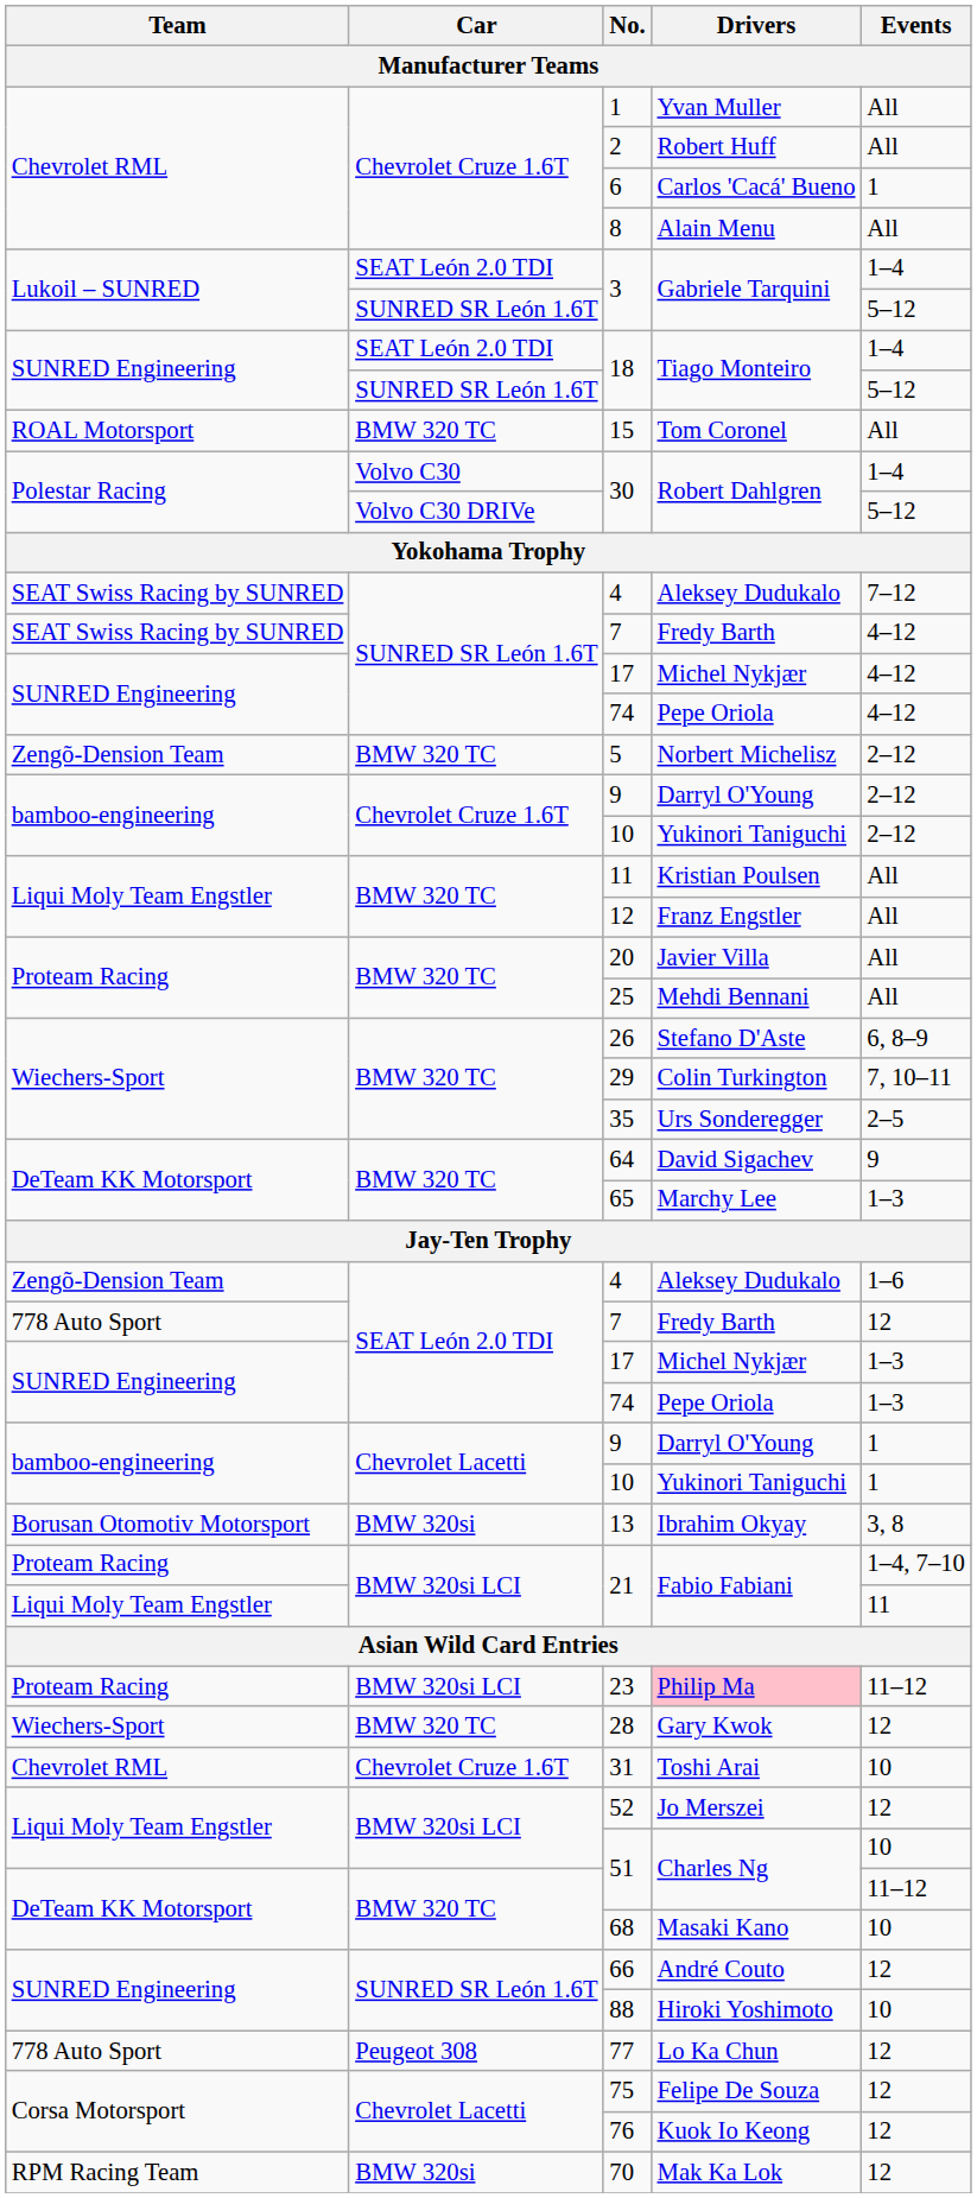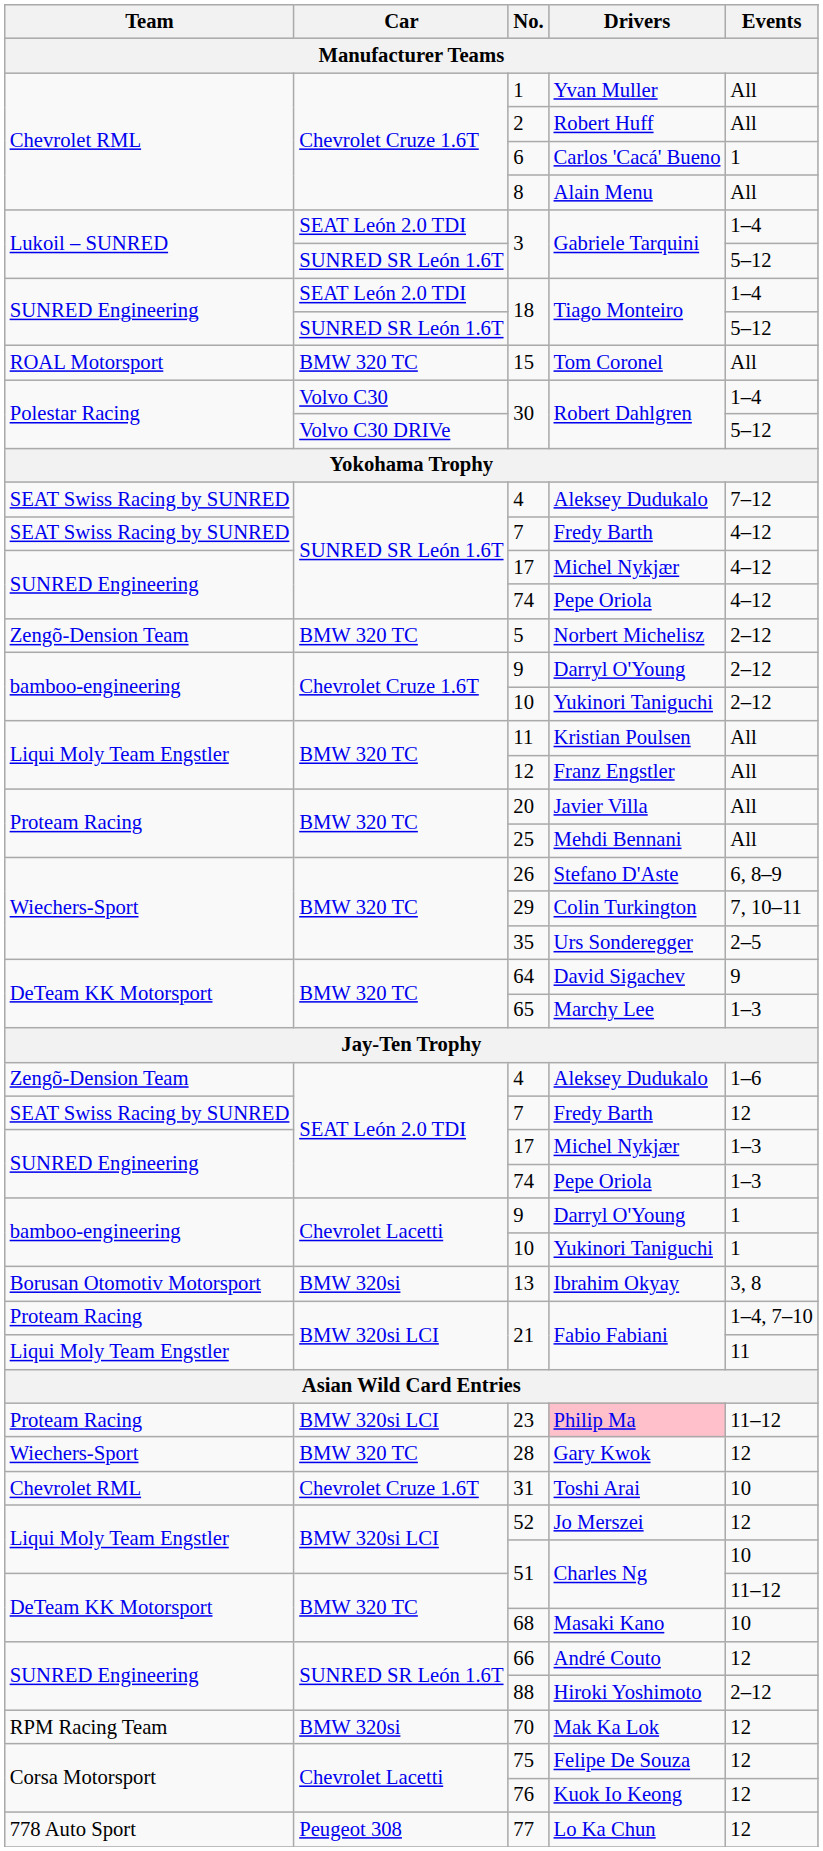 <table class="wikitable sortable" style="font-size: 85%">
 <tr>
 <th>Team</th>
 <th>Car</th>
 <th>No.</th>
 <th>Drivers</th>
 <th>Events</th>
 </tr>
 <tr>
 <th colspan=5>Manufacturer Teams</th>
 </tr>
 <tr>
 <td rowspan="4"> <a href='#'>Chevrolet RML</a></td>
 <td rowspan="4"><a href='#'>Chevrolet Cruze 1.6T</a></td>
 <td>1</td>
 <td> <a href='#'>Yvan Muller</a></td>
 <td>All</td>
 </tr>
 <tr>
 <td>2</td>
 <td> <a href='#'>Robert Huff</a></td>
 <td>All</td>
 </tr>
 <tr>
 <td>6</td>
 <td> <a href='#'>Carlos 'Cacá' Bueno</a></td>
 <td>1</td>
 </tr>
 <tr>
 <td>8</td>
 <td> <a href='#'>Alain Menu</a></td>
 <td>All</td>
 </tr>
 <tr>
 <td rowspan=2> <a href='#'>Lukoil – SUNRED</a></td>
 <td><a href='#'>SEAT León 2.0 TDI</a></td>
 <td rowspan=2>3</td>
 <td rowspan=2> <a href='#'>Gabriele Tarquini</a></td>
 <td>1–4</td>
 </tr>
 <tr>
 <td><a href='#'>SUNRED SR León 1.6T</a></td>
 <td>5–12</td>
 </tr>
 <tr>
 <td rowspan=2> <a href='#'>SUNRED Engineering</a></td>
 <td><a href='#'>SEAT León 2.0 TDI</a></td>
 <td rowspan=2>18</td>
 <td rowspan=2> <a href='#'>Tiago Monteiro</a></td>
 <td>1–4</td>
 </tr>
 <tr>
 <td><a href='#'>SUNRED SR León 1.6T</a></td>
 <td>5–12</td>
 </tr>
 <tr>
 <td> <a href='#'>ROAL Motorsport</a></td>
 <td><a href='#'>BMW 320 TC</a></td>
 <td>15</td>
 <td> <a href='#'>Tom Coronel</a></td>
 <td>All</td>
 </tr>
 <tr>
 <td rowspan=2> <a href='#'>Polestar Racing</a></td>
 <td><a href='#'>Volvo C30</a></td>
 <td rowspan=2>30</td>
 <td rowspan=2> <a href='#'>Robert Dahlgren</a></td>
 <td>1–4</td>
 </tr>
 <tr>
 <td><a href='#'>Volvo C30 DRIVe</a></td>
 <td>5–12</td>
 </tr>
 <tr>
 <th colspan=5>Yokohama Trophy</th>
 </tr>
 <tr>
 <td> <a href='#'>SEAT Swiss Racing by SUNRED</a></td>
 <td rowspan=4><a href='#'>SUNRED SR León 1.6T</a></td>
 <td>4</td>
 <td> <a href='#'>Aleksey Dudukalo</a></td>
 <td>7–12</td>
 </tr>
 <tr>
 <td> <a href='#'>SEAT Swiss Racing by SUNRED</a></td>
 <td>7</td>
 <td> <a href='#'>Fredy Barth</a></td>
 <td>4–12</td>
 </tr>
 <tr>
 <td rowspan=2> <a href='#'>SUNRED Engineering</a></td>
 <td>17</td>
 <td> <a href='#'>Michel Nykjær</a></td>
 <td>4–12</td>
 </tr>
 <tr>
 <td>74</td>
 <td> <a href='#'>Pepe Oriola</a></td>
 <td>4–12</td>
 </tr>
 <tr>
 <td> <a href='#'>Zengõ-Dension Team</a></td>
 <td><a href='#'>BMW 320 TC</a></td>
 <td>5</td>
 <td> <a href='#'>Norbert Michelisz</a></td>
 <td>2–12</td>
 </tr>
 <tr>
 <td rowspan=2> <a href='#'>bamboo-engineering</a></td>
 <td rowspan=2><a href='#'>Chevrolet Cruze 1.6T</a></td>
 <td>9</td>
 <td> <a href='#'>Darryl O'Young</a></td>
 <td>2–12</td>
 </tr>
 <tr>
 <td>10</td>
 <td> <a href='#'>Yukinori Taniguchi</a></td>
 <td>2–12</td>
 </tr>
 <tr>
 <td rowspan=2> <a href='#'>Liqui Moly Team Engstler</a></td>
 <td rowspan=2><a href='#'>BMW 320 TC</a></td>
 <td>11</td>
 <td> <a href='#'>Kristian Poulsen</a></td>
 <td>All</td>
 </tr>
 <tr>
 <td>12</td>
 <td> <a href='#'>Franz Engstler</a></td>
 <td>All</td>
 </tr>
 <tr>
 <td rowspan=2> <a href='#'>Proteam Racing</a></td>
 <td rowspan=2><a href='#'>BMW 320 TC</a></td>
 <td>20</td>
 <td> <a href='#'>Javier Villa</a></td>
 <td>All</td>
 </tr>
 <tr>
 <td>25</td>
 <td> <a href='#'>Mehdi Bennani</a></td>
 <td>All</td>
 </tr>
 <tr>
 <td rowspan=3> <a href='#'>Wiechers-Sport</a></td>
 <td rowspan=3><a href='#'>BMW 320 TC</a></td>
 <td>26</td>
 <td> <a href='#'>Stefano D'Aste</a></td>
 <td>6, 8–9</td>
 </tr>
 <tr>
 <td>29</td>
 <td> <a href='#'>Colin Turkington</a></td>
 <td>7, 10–11</td>
 </tr>
 <tr>
 <td>35</td>
 <td> <a href='#'>Urs Sonderegger</a></td>
 <td>2–5</td>
 </tr>
 <tr>
 <td rowspan=2> <a href='#'>DeTeam KK Motorsport</a></td>
 <td rowspan=2><a href='#'>BMW 320 TC</a></td>
 <td>64</td>
 <td> <a href='#'>David Sigachev</a></td>
 <td>9</td>
 </tr>
 <tr>
 <td>65</td>
 <td> <a href='#'>Marchy Lee</a></td>
 <td>1–3</td>
 </tr>
 <tr>
 <th colspan=5>Jay-Ten Trophy</th>
 </tr>
 <tr>
 <td> <a href='#'>Zengõ-Dension Team</a></td>
 <td rowspan=4><a href='#'>SEAT León 2.0 TDI</a></td>
 <td>4</td>
 <td> <a href='#'>Aleksey Dudukalo</a></td>
 <td>1–6</td>
 </tr>
 <tr>
-<td> 778 Auto Sport</td>
+<td> <a href='#'>SEAT Swiss Racing by SUNRED</a></td>
 <td>7</td>
 <td> <a href='#'>Fredy Barth</a></td>
 <td>12</td>
 </tr>
 <tr>
 <td rowspan=2> <a href='#'>SUNRED Engineering</a></td>
 <td>17</td>
 <td> <a href='#'>Michel Nykjær</a></td>
 <td>1–3</td>
 </tr>
 <tr>
 <td>74</td>
 <td> <a href='#'>Pepe Oriola</a></td>
 <td>1–3</td>
 </tr>
 <tr>
 <td rowspan=2> <a href='#'>bamboo-engineering</a></td>
 <td rowspan=2><a href='#'>Chevrolet Lacetti</a></td>
 <td>9</td>
 <td> <a href='#'>Darryl O'Young</a></td>
 <td>1</td>
 </tr>
 <tr>
 <td>10</td>
 <td> <a href='#'>Yukinori Taniguchi</a></td>
 <td>1</td>
 </tr>
 <tr>
 <td> <a href='#'>Borusan Otomotiv Motorsport</a></td>
 <td><a href='#'>BMW 320si</a></td>
 <td>13</td>
 <td> <a href='#'>Ibrahim Okyay</a></td>
 <td>3, 8</td>
 </tr>
 <tr>
 <td> <a href='#'>Proteam Racing</a></td>
 <td rowspan=2><a href='#'>BMW 320si LCI</a></td>
 <td rowspan=2>21</td>
 <td rowspan=2> <a href='#'>Fabio Fabiani</a></td>
 <td>1–4, 7–10</td>
 </tr>
 <tr>
 <td> <a href='#'>Liqui Moly Team Engstler</a></td>
 <td>11</td>
 </tr>
 <tr>
 <th colspan=5>Asian Wild Card Entries</th>
 </tr>
 <tr>
 <td> <a href='#'>Proteam Racing</a></td>
 <td><a href='#'>BMW 320si LCI</a></td>
 <td>23</td>
 <td style="background: pink;"> <a href='#'>Philip Ma</a></td>
 <td>11–12</td>
 </tr>
 <tr>
 <td> <a href='#'>Wiechers-Sport</a></td>
 <td><a href='#'>BMW 320 TC</a></td>
 <td>28</td>
 <td> <a href='#'>Gary Kwok</a></td>
 <td>12</td>
 </tr>
 <tr>
 <td> <a href='#'>Chevrolet RML</a></td>
 <td><a href='#'>Chevrolet Cruze 1.6T</a></td>
 <td>31</td>
 <td> <a href='#'>Toshi Arai</a></td>
 <td>10</td>
 </tr>
 <tr>
 <td rowspan=2> <a href='#'>Liqui Moly Team Engstler</a></td>
 <td rowspan=2><a href='#'>BMW 320si LCI</a></td>
 <td>52</td>
 <td> <a href='#'>Jo Merszei</a></td>
 <td>12</td>
 </tr>
 <tr>
 <td rowspan=2>51</td>
 <td rowspan=2> <a href='#'>Charles Ng</a></td>
 <td>10</td>
 </tr>
 <tr>
 <td rowspan=2> <a href='#'>DeTeam KK Motorsport</a></td>
 <td rowspan=2><a href='#'>BMW 320 TC</a></td>
 <td>11–12</td>
 </tr>
 <tr>
 <td>68</td>
 <td> <a href='#'>Masaki Kano</a></td>
 <td>10</td>
 </tr>
 <tr>
 <td rowspan=2> <a href='#'>SUNRED Engineering</a></td>
 <td rowspan=2><a href='#'>SUNRED SR León 1.6T</a></td>
 <td>66</td>
 <td> <a href='#'>André Couto</a></td>
 <td>12</td>
 </tr>
 <tr>
 <td>88</td>
 <td> <a href='#'>Hiroki Yoshimoto</a></td>
-<td>10</td>
+<td>2–12</td>
 </tr>
 <tr>
-<td> 778 Auto Sport</td>
-<td><a href='#'>Peugeot 308</a></td>
-<td>77</td>
-<td> <a href='#'>Lo Ka Chun</a></td>
+<td> RPM Racing Team</td>
+<td><a href='#'>BMW 320si</a></td>
+<td>70</td>
+<td> <a href='#'>Mak Ka Lok</a></td>
 <td>12</td>
 </tr>
 <tr>
 <td rowspan=2> Corsa Motorsport</td>
 <td rowspan=2><a href='#'>Chevrolet Lacetti</a></td>
 <td>75</td>
 <td> <a href='#'>Felipe De Souza</a></td>
 <td>12</td>
 </tr>
 <tr>
 <td>76</td>
 <td> <a href='#'>Kuok Io Keong</a></td>
 <td>12</td>
 </tr>
 <tr>
-<td> RPM Racing Team</td>
-<td><a href='#'>BMW 320si</a></td>
-<td>70</td>
-<td> <a href='#'>Mak Ka Lok</a></td>
+<td> 778 Auto Sport</td>
+<td><a href='#'>Peugeot 308</a></td>
+<td>77</td>
+<td> <a href='#'>Lo Ka Chun</a></td>
 <td>12</td>
 </tr>
 </table>
